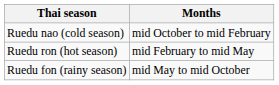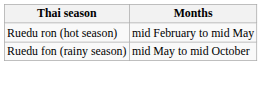 <table class="wikitable">
 <tr>
 <th>Thai season</th>
 <th>Months</th>
-</tr>
-<tr>
-<td>Ruedu nao (cold season)</td>
-<td>mid October to mid February</td>
 </tr>
 <tr>
 <td>Ruedu ron (hot season)</td>
 <td>mid February to mid May</td>
 </tr>
 <tr>
 <td>Ruedu fon (rainy season)</td>
 <td>mid May to mid October</td>
 </tr>
 </table>
